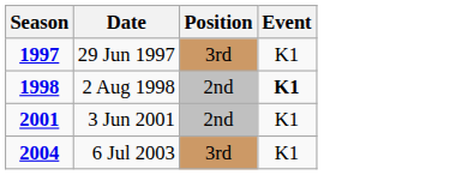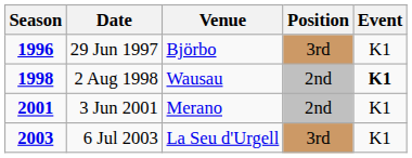 <table class="wikitable" style="text-align:center; font-size:95%;">
 <tr>
 <th>Season</th>
 <th>Date</th>
+<th>Venue</th>
 <th>Position</th>
 <th>Event</th>
 </tr>
 <tr>
-<td><strong><a href='#'>1997</a></strong></td>
+<td><strong><a href='#'>1996</a></strong></td>
 <td align=right>29 Jun 1997</td>
+<td align=left><a href='#'>Björbo</a></td>
 <td bgcolor=cc9966>3rd</td>
 <td>K1</td>
 </tr>
 <tr>
 <td><strong><a href='#'>1998</a></strong></td>
 <td align=right>2 Aug 1998</td>
+<td align=left><a href='#'>Wausau</a></td>
 <td bgcolor=silver>2nd</td>
 <td><strong>K1</strong></td>
 </tr>
 <tr>
 <td><strong><a href='#'>2001</a></strong></td>
 <td align=right>3 Jun 2001</td>
+<td align=left><a href='#'>Merano</a></td>
 <td bgcolor=silver>2nd</td>
 <td>K1</td>
 </tr>
 <tr>
-<td><strong><a href='#'>2004</a></strong></td>
+<td><strong><a href='#'>2003</a></strong></td>
 <td align=right>6 Jul 2003</td>
+<td align=left><a href='#'>La Seu d'Urgell</a></td>
 <td bgcolor=cc9966>3rd</td>
 <td>K1</td>
 </tr>
 </table>
